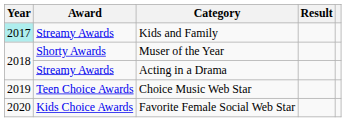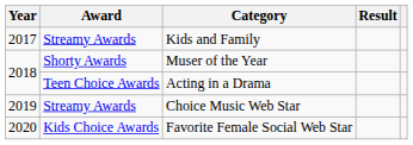 <table class="wikitable">
 <tr>
 <th>Year</th>
 <th>Award</th>
 <th>Category</th>
 <th>Result</th>
 <th></th>
 </tr>
 <tr>
-<td style="background: paleturquoise;">2017</td>
+<td>2017</td>
 <td><a href='#'>Streamy Awards</a></td>
 <td>Kids and Family</td>
 <td></td>
 <td></td>
 </tr>
 <tr>
 <td rowspan="2">2018</td>
 <td><a href='#'>Shorty Awards</a></td>
 <td>Muser of the Year</td>
 <td></td>
 <td></td>
 </tr>
 <tr>
-<td><a href='#'>Streamy Awards</a></td>
+<td><a href='#'>Teen Choice Awards</a></td>
 <td>Acting in a Drama</td>
 <td></td>
 <td></td>
 </tr>
 <tr>
 <td>2019</td>
-<td><a href='#'>Teen Choice Awards</a></td>
+<td><a href='#'>Streamy Awards</a></td>
 <td>Choice Music Web Star</td>
 <td></td>
 <td></td>
 </tr>
 <tr>
 <td>2020</td>
 <td><a href='#'>Kids Choice Awards</a></td>
 <td>Favorite Female Social Web Star</td>
 <td></td>
 <td></td>
 </tr>
 </table>
